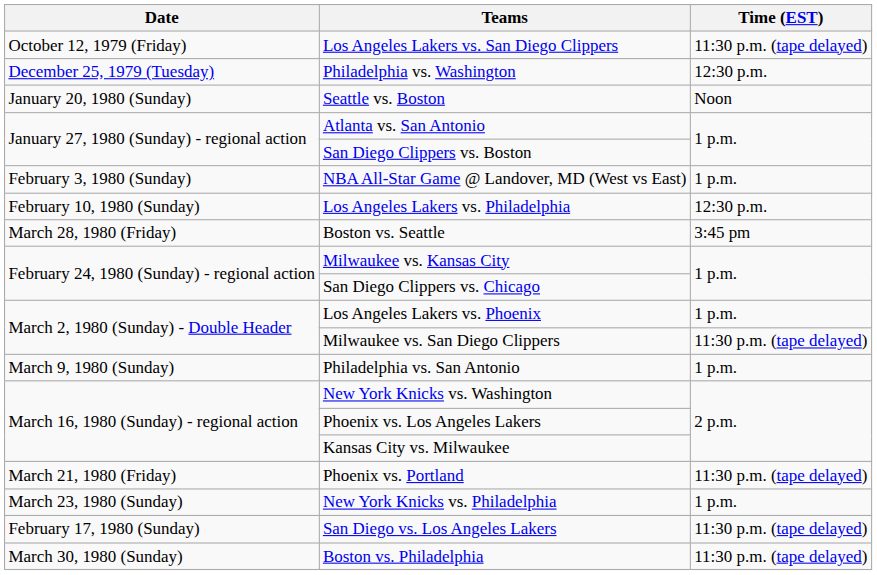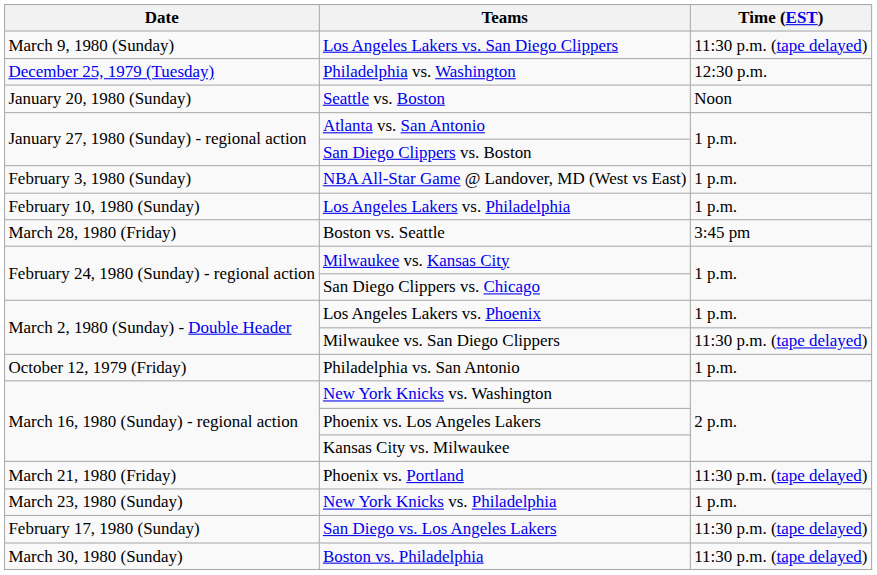 <table class="wikitable">
 <tr>
 <th>Date</th>
 <th>Teams</th>
 <th>Time (<a href='#'>EST</a>)</th>
 </tr>
 <tr>
-<td>October 12, 1979 (Friday)</td>
+<td>March 9, 1980 (Sunday)</td>
 <td><a href='#'>Los Angeles Lakers vs. San Diego Clippers</a></td>
 <td>11:30 p.m. (<a href='#'>tape delayed</a>)</td>
 </tr>
 <tr>
 <td><a href='#'>December 25, 1979 (Tuesday)</a></td>
 <td><a href='#'>Philadelphia</a> vs. <a href='#'>Washington</a></td>
 <td>12:30 p.m.</td>
 </tr>
 <tr>
 <td>January 20, 1980 (Sunday)</td>
 <td><a href='#'>Seattle</a> vs. <a href='#'>Boston</a></td>
 <td>Noon</td>
 </tr>
 <tr>
 <td rowspan="2">January 27, 1980 (Sunday) - regional action</td>
 <td><a href='#'>Atlanta</a> vs. <a href='#'>San Antonio</a></td>
 <td rowspan="2">1 p.m.</td>
 </tr>
 <tr>
 <td><a href='#'>San Diego Clippers</a> vs. Boston</td>
 </tr>
 <tr>
 <td>February 3, 1980 (Sunday)</td>
 <td><a href='#'>NBA All-Star Game</a> @ Landover, MD (West vs East)</td>
 <td>1 p.m.</td>
 </tr>
 <tr>
 <td>February 10, 1980 (Sunday)</td>
 <td><a href='#'>Los Angeles Lakers</a> vs. <a href='#'>Philadelphia</a></td>
-<td>12:30 p.m.</td>
+<td>1 p.m.</td>
 </tr>
 <tr>
 <td>March 28, 1980 (Friday)</td>
 <td>Boston vs. Seattle</td>
 <td>3:45 pm</td>
 </tr>
 <tr>
 <td rowspan="2">February 24, 1980 (Sunday) - regional action</td>
 <td><a href='#'>Milwaukee</a> vs. <a href='#'>Kansas City</a></td>
 <td rowspan="2">1 p.m.</td>
 </tr>
 <tr>
 <td>San Diego Clippers vs. <a href='#'>Chicago</a></td>
 </tr>
 <tr>
 <td rowspan="2">March 2, 1980 (Sunday) - <a href='#'>Double Header</a></td>
 <td>Los Angeles Lakers vs. <a href='#'>Phoenix</a></td>
 <td>1 p.m.</td>
 </tr>
 <tr>
 <td>Milwaukee vs. San Diego Clippers</td>
 <td>11:30 p.m. (<a href='#'>tape delayed</a>)</td>
 </tr>
 <tr>
-<td>March 9, 1980 (Sunday)</td>
+<td>October 12, 1979 (Friday)</td>
 <td>Philadelphia vs. San Antonio</td>
 <td>1 p.m.</td>
 </tr>
 <tr>
 <td rowspan="3">March 16, 1980 (Sunday) - regional action</td>
 <td><a href='#'>New York Knicks</a> vs. Washington</td>
 <td rowspan="3">2 p.m.</td>
 </tr>
 <tr>
 <td>Phoenix vs. Los Angeles Lakers</td>
 </tr>
 <tr>
 <td>Kansas City vs. Milwaukee</td>
 </tr>
 <tr>
 <td>March 21, 1980 (Friday)</td>
 <td>Phoenix vs. <a href='#'>Portland</a></td>
 <td>11:30 p.m. (<a href='#'>tape delayed</a>)</td>
 </tr>
 <tr>
 <td>March 23, 1980 (Sunday)</td>
 <td><a href='#'>New York Knicks</a> vs. <a href='#'>Philadelphia</a></td>
 <td>1 p.m.</td>
 </tr>
 <tr>
 <td>February 17, 1980 (Sunday)</td>
 <td><a href='#'>San Diego vs. Los Angeles Lakers</a></td>
 <td>11:30 p.m. (<a href='#'>tape delayed</a>)</td>
 </tr>
 <tr>
 <td>March 30, 1980 (Sunday)</td>
 <td><a href='#'>Boston vs. Philadelphia</a></td>
 <td>11:30 p.m. (<a href='#'>tape delayed</a>)</td>
 </tr>
 </table>
